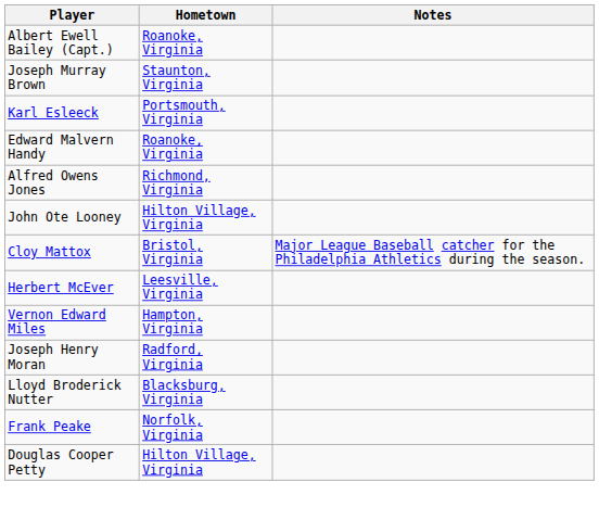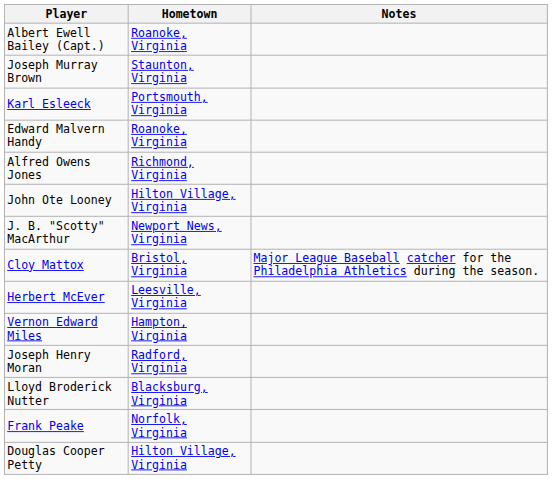 <table class="wikitable" border="1">
 <tr ;>
 <th>Player</th>
 <th>Hometown</th>
 <th>Notes</th>
 </tr>
 <tr>
 <td>Albert Ewell Bailey (Capt.)</td>
 <td><a href='#'>Roanoke, Virginia</a></td>
 <td></td>
 </tr>
 <tr>
 <td>Joseph Murray Brown</td>
 <td><a href='#'>Staunton, Virginia</a></td>
 <td></td>
 </tr>
 <tr>
 <td><a href='#'>Karl Esleeck</a></td>
 <td><a href='#'>Portsmouth, Virginia</a></td>
 <td></td>
 </tr>
 <tr>
 <td>Edward Malvern Handy</td>
 <td><a href='#'>Roanoke, Virginia</a></td>
 <td></td>
 </tr>
 <tr>
 <td>Alfred Owens Jones</td>
 <td><a href='#'>Richmond, Virginia</a></td>
 <td></td>
 </tr>
 <tr>
 <td>John Ote Looney</td>
 <td><a href='#'>Hilton Village, Virginia</a></td>
+<td></td>
+</tr>
+<tr>
+<td>J. B. "Scotty" MacArthur</td>
+<td><a href='#'>Newport News, Virginia</a></td>
 <td></td>
 </tr>
 <tr>
 <td><a href='#'>Cloy Mattox</a></td>
 <td><a href='#'>Bristol, Virginia</a></td>
 <td><a href='#'>Major League Baseball</a> <a href='#'>catcher</a> for the <a href='#'>Philadelphia Athletics</a> during the  season.</td>
 </tr>
 <tr>
 <td><a href='#'>Herbert McEver</a></td>
 <td><a href='#'>Leesville, Virginia</a></td>
 <td></td>
 </tr>
 <tr>
 <td><a href='#'>Vernon Edward Miles</a></td>
 <td><a href='#'>Hampton, Virginia</a></td>
 <td></td>
 </tr>
 <tr>
 <td>Joseph Henry Moran</td>
 <td><a href='#'>Radford, Virginia</a></td>
 <td></td>
 </tr>
 <tr>
 <td>Lloyd Broderick Nutter</td>
 <td><a href='#'>Blacksburg, Virginia</a></td>
 <td></td>
 </tr>
 <tr>
 <td><a href='#'>Frank Peake</a></td>
 <td><a href='#'>Norfolk, Virginia</a></td>
 <td></td>
 </tr>
 <tr>
 <td>Douglas Cooper Petty</td>
 <td><a href='#'>Hilton Village, Virginia</a></td>
 <td></td>
 </tr>
 </table>
